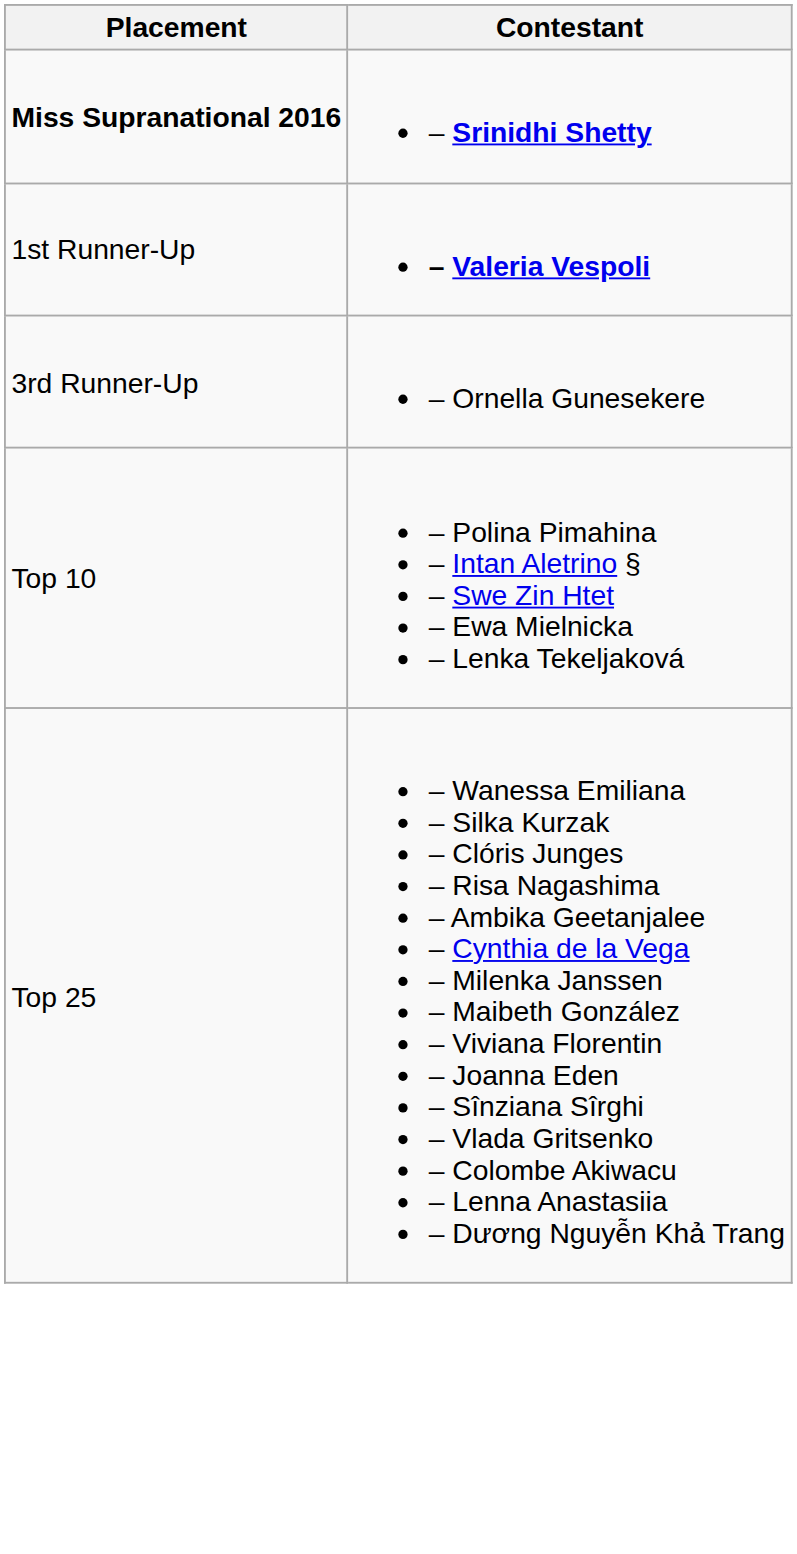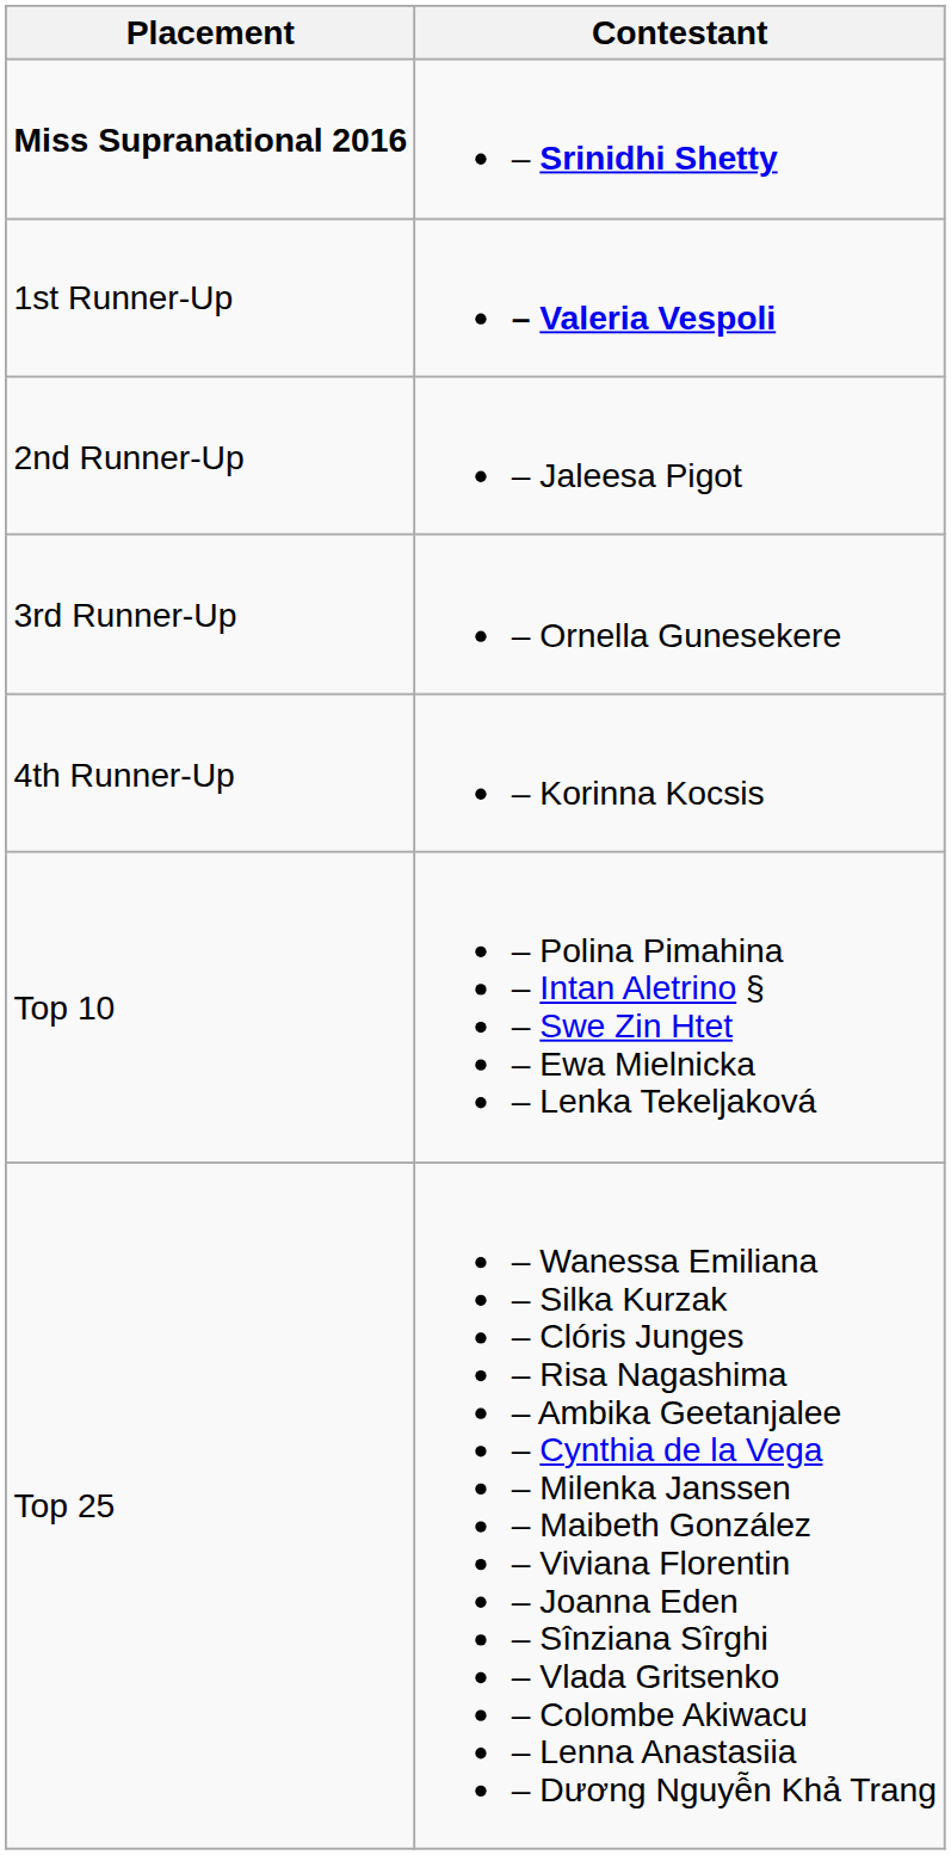 <table class="wikitable sortable" style="font-size:95%;">
 <tr>
 <th>Placement</th>
 <th>Contestant</th>
 </tr>
 <tr>
 <td><strong>Miss Supranational 2016</strong></td>
 <td><br><ul><li><strong></strong> – <strong><a href='#'>Srinidhi Shetty</a></strong></li></ul></td>
 </tr>
 <tr>
 <td>1st Runner-Up</td>
 <td><strong><br><ul><li> – <a href='#'>Valeria Vespoli</a></li></ul></strong></td>
 </tr>
 <tr>
+<td>2nd Runner-Up</td>
+<td><br><ul><li> – Jaleesa Pigot</li></ul></td>
+</tr>
+<tr>
 <td>3rd Runner-Up</td>
 <td><br><ul><li> – Ornella Gunesekere</li></ul></td>
+</tr>
+<tr>
+<td>4th Runner-Up</td>
+<td><br><ul><li> – Korinna Kocsis</li></ul></td>
 </tr>
 <tr>
 <td>Top 10</td>
 <td><br><ul><li> – Polina Pimahina</li><li> – <a href='#'>Intan Aletrino</a> §</li><li> – <a href='#'>Swe Zin Htet</a></li><li> – Ewa Mielnicka</li><li> – Lenka Tekeljaková</li></ul></td>
 </tr>
 <tr>
 <td>Top 25</td>
 <td><br><ul><li> – Wanessa Emiliana</li><li> – Silka Kurzak</li><li> – Clóris Junges</li><li> – Risa Nagashima</li><li> – Ambika Geetanjalee</li><li> – <a href='#'>Cynthia de la Vega</a></li><li> – Milenka Janssen</li><li> – Maibeth González</li><li> – Viviana Florentin</li><li> – Joanna Eden</li><li> – Sînziana Sîrghi</li><li> – Vlada Gritsenko</li><li> – Colombe Akiwacu</li><li> – Lenna Anastasiia</li><li> – Dương Nguyễn Khả Trang</li></ul></td>
 </tr>
 </table>
